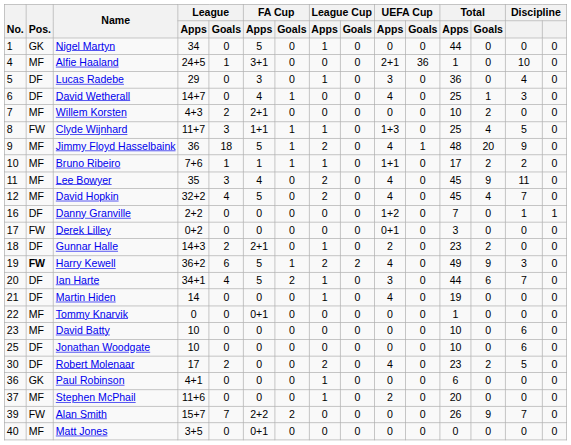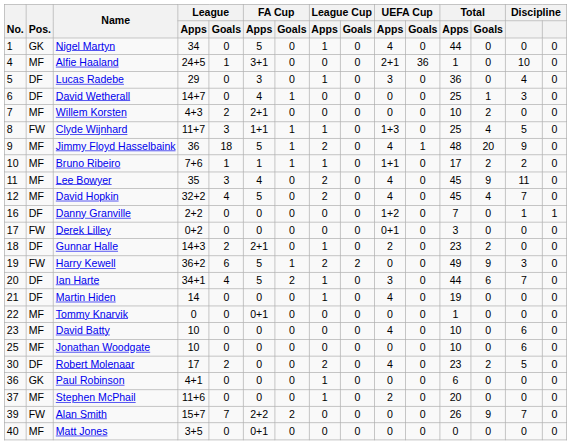 <table class="wikitable" style="text-align:center">
 <tr>
 <th rowspan="2" valign="bottom">No.</th>
 <th rowspan="2" valign="bottom">Pos.</th>
 <th rowspan="2">Name</th>
 <th colspan="2" width="85">League</th>
 <th colspan="2" width="85">FA Cup</th>
 <th colspan="2" width="85">League Cup</th>
 <th colspan="2" width="85">UEFA Cup</th>
 <th colspan="2" width="85">Total</th>
 <th colspan="2" width="85">Discipline</th>
 </tr>
 <tr>
 <th>Apps</th>
 <th>Goals</th>
 <th>Apps</th>
 <th>Goals</th>
 <th>Apps</th>
 <th>Goals</th>
 <th>Apps</th>
 <th>Goals</th>
 <th>Apps</th>
 <th>Goals</th>
 <th></th>
 <th></th>
 </tr>
 <tr>
 <td align="left">1</td>
 <td align="left">GK</td>
 <td align="left"> <a href='#'>Nigel Martyn</a></td>
 <td>34</td>
 <td>0</td>
 <td>5</td>
 <td>0</td>
 <td>1</td>
 <td>0</td>
-<td>0</td>
+<td>4</td>
 <td>0</td>
 <td>44</td>
 <td>0</td>
 <td>0</td>
 <td>0</td>
 </tr>
 <tr>
 <td align="left">4</td>
 <td align="left">MF</td>
 <td align="left"> <a href='#'>Alfie Haaland</a></td>
 <td>24+5</td>
 <td>1</td>
 <td>3+1</td>
 <td>0</td>
 <td>0</td>
 <td>0</td>
 <td>2+1</td>
 <td>36</td>
 <td>1</td>
 <td>0</td>
 <td>10</td>
 <td>0</td>
 </tr>
 <tr>
 <td align="left">5</td>
 <td align="left">DF</td>
 <td align="left"> <a href='#'>Lucas Radebe</a></td>
 <td>29</td>
 <td>0</td>
 <td>3</td>
 <td>0</td>
 <td>1</td>
 <td>0</td>
 <td>3</td>
 <td>0</td>
 <td>36</td>
 <td>0</td>
 <td>4</td>
 <td>0</td>
 </tr>
 <tr>
 <td align="left">6</td>
 <td align="left">DF</td>
 <td align="left"> <a href='#'>David Wetherall</a></td>
 <td>14+7</td>
 <td>0</td>
 <td>4</td>
 <td>1</td>
 <td>0</td>
 <td>0</td>
-<td>4</td>
+<td>0</td>
 <td>0</td>
 <td>25</td>
 <td>1</td>
 <td>3</td>
 <td>0</td>
 </tr>
 <tr>
 <td align="left">7</td>
 <td align="left">MF</td>
 <td align="left"> <a href='#'>Willem Korsten</a></td>
 <td>4+3</td>
 <td>2</td>
 <td>2+1</td>
 <td>0</td>
 <td>0</td>
 <td>0</td>
 <td>0</td>
 <td>0</td>
 <td>10</td>
 <td>2</td>
 <td>0</td>
 <td>0</td>
 </tr>
 <tr>
 <td align="left">8</td>
 <td align="left">FW</td>
 <td align="left"> <a href='#'>Clyde Wijnhard</a></td>
 <td>11+7</td>
 <td>3</td>
 <td>1+1</td>
 <td>1</td>
 <td>1</td>
 <td>0</td>
 <td>1+3</td>
 <td>0</td>
 <td>25</td>
 <td>4</td>
 <td>5</td>
 <td>0</td>
 </tr>
 <tr>
 <td align="left">9</td>
 <td align="left">MF</td>
 <td align="left"> <a href='#'>Jimmy Floyd Hasselbaink</a></td>
 <td>36</td>
 <td>18</td>
 <td>5</td>
 <td>1</td>
 <td>2</td>
 <td>0</td>
 <td>4</td>
 <td>1</td>
 <td>48</td>
 <td>20</td>
 <td>9</td>
 <td>0</td>
 </tr>
 <tr>
 <td align="left">10</td>
 <td align="left">MF</td>
 <td align="left"> <a href='#'>Bruno Ribeiro</a></td>
 <td>7+6</td>
 <td>1</td>
 <td>1</td>
 <td>1</td>
 <td>1</td>
 <td>0</td>
 <td>1+1</td>
 <td>0</td>
 <td>17</td>
 <td>2</td>
 <td>2</td>
 <td>0</td>
 </tr>
 <tr>
 <td align="left">11</td>
 <td align="left">MF</td>
 <td align="left"> <a href='#'>Lee Bowyer</a></td>
 <td>35</td>
 <td>3</td>
 <td>4</td>
 <td>0</td>
 <td>2</td>
 <td>0</td>
 <td>4</td>
 <td>0</td>
 <td>45</td>
 <td>9</td>
 <td>11</td>
 <td>0</td>
 </tr>
 <tr>
 <td align="left">12</td>
 <td align="left">MF</td>
 <td align="left"> <a href='#'>David Hopkin</a></td>
 <td>32+2</td>
 <td>4</td>
 <td>5</td>
 <td>0</td>
 <td>2</td>
 <td>0</td>
 <td>4</td>
 <td>0</td>
 <td>45</td>
 <td>4</td>
 <td>7</td>
 <td>0</td>
 </tr>
 <tr>
 <td align="left">16</td>
 <td align="left">DF</td>
 <td align="left"> <a href='#'>Danny Granville</a></td>
 <td>2+2</td>
 <td>0</td>
 <td>0</td>
 <td>0</td>
 <td>0</td>
 <td>0</td>
 <td>1+2</td>
 <td>0</td>
 <td>7</td>
 <td>0</td>
 <td>1</td>
 <td>1</td>
 </tr>
 <tr>
 <td align="left">17</td>
 <td align="left">FW</td>
 <td align="left"> <a href='#'>Derek Lilley</a></td>
 <td>0+2</td>
 <td>0</td>
 <td>0</td>
 <td>0</td>
 <td>0</td>
 <td>0</td>
 <td>0+1</td>
 <td>0</td>
 <td>3</td>
 <td>0</td>
 <td>0</td>
 <td>0</td>
 </tr>
 <tr>
 <td align="left">18</td>
 <td align="left">DF</td>
 <td align="left"> <a href='#'>Gunnar Halle</a></td>
 <td>14+3</td>
 <td>2</td>
 <td>2+1</td>
 <td>0</td>
 <td>1</td>
 <td>0</td>
 <td>2</td>
 <td>0</td>
 <td>23</td>
 <td>2</td>
 <td>0</td>
 <td>0</td>
 </tr>
 <tr>
 <td align="left">19</td>
-<td align="left"><strong>FW</strong></td>
+<td align="left">FW</td>
 <td align="left"> <a href='#'>Harry Kewell</a></td>
 <td>36+2</td>
 <td>6</td>
 <td>5</td>
 <td>1</td>
 <td>2</td>
 <td>2</td>
-<td>4</td>
+<td>0</td>
 <td>0</td>
 <td>49</td>
 <td>9</td>
 <td>3</td>
 <td>0</td>
 </tr>
 <tr>
 <td align="left">20</td>
 <td align="left">DF</td>
 <td align="left"> <a href='#'>Ian Harte</a></td>
 <td>34+1</td>
 <td>4</td>
 <td>5</td>
 <td>2</td>
 <td>1</td>
 <td>0</td>
 <td>3</td>
 <td>0</td>
 <td>44</td>
 <td>6</td>
 <td>7</td>
 <td>0</td>
 </tr>
 <tr>
 <td align="left">21</td>
 <td align="left">DF</td>
 <td align="left"> <a href='#'>Martin Hiden</a></td>
 <td>14</td>
 <td>0</td>
 <td>0</td>
 <td>0</td>
 <td>1</td>
 <td>0</td>
 <td>4</td>
 <td>0</td>
 <td>19</td>
 <td>0</td>
 <td>0</td>
 <td>0</td>
 </tr>
 <tr>
 <td align="left">22</td>
 <td align="left">MF</td>
 <td align="left"> <a href='#'>Tommy Knarvik</a></td>
 <td>0</td>
 <td>0</td>
 <td>0+1</td>
 <td>0</td>
 <td>0</td>
 <td>0</td>
 <td>0</td>
 <td>0</td>
 <td>1</td>
 <td>0</td>
 <td>0</td>
 <td>0</td>
 </tr>
 <tr>
 <td align="left">23</td>
 <td align="left">MF</td>
 <td align="left"> <a href='#'>David Batty</a></td>
 <td>10</td>
 <td>0</td>
 <td>0</td>
 <td>0</td>
 <td>0</td>
 <td>0</td>
-<td>0</td>
+<td>4</td>
 <td>0</td>
 <td>10</td>
 <td>0</td>
 <td>6</td>
 <td>0</td>
 </tr>
 <tr>
 <td align="left">25</td>
-<td align="left">DF</td>
+<td align="left">MF</td>
 <td align="left"> <a href='#'>Jonathan Woodgate</a></td>
 <td>10</td>
 <td>0</td>
 <td>0</td>
 <td>0</td>
 <td>0</td>
 <td>0</td>
 <td>0</td>
 <td>0</td>
 <td>10</td>
 <td>0</td>
 <td>6</td>
 <td>0</td>
 </tr>
 <tr>
 <td align="left">30</td>
 <td align="left">DF</td>
 <td align="left"> <a href='#'>Robert Molenaar</a></td>
 <td>17</td>
 <td>2</td>
 <td>0</td>
 <td>0</td>
 <td>2</td>
 <td>0</td>
 <td>4</td>
 <td>0</td>
 <td>23</td>
 <td>2</td>
 <td>5</td>
 <td>0</td>
 </tr>
 <tr>
 <td align="left">36</td>
 <td align="left">GK</td>
 <td align="left"> <a href='#'>Paul Robinson</a></td>
 <td>4+1</td>
 <td>0</td>
 <td>0</td>
 <td>0</td>
 <td>1</td>
 <td>0</td>
 <td>0</td>
 <td>0</td>
 <td>6</td>
 <td>0</td>
 <td>0</td>
 <td>0</td>
 </tr>
 <tr>
 <td align="left">37</td>
 <td align="left">MF</td>
 <td align="left"> <a href='#'>Stephen McPhail</a></td>
 <td>11+6</td>
 <td>0</td>
 <td>0</td>
 <td>0</td>
 <td>1</td>
 <td>0</td>
 <td>2</td>
 <td>0</td>
 <td>20</td>
 <td>0</td>
 <td>0</td>
 <td>0</td>
 </tr>
 <tr>
 <td align="left">39</td>
 <td align="left">FW</td>
 <td align="left"> <a href='#'>Alan Smith</a></td>
 <td>15+7</td>
 <td>7</td>
 <td>2+2</td>
 <td>2</td>
 <td>0</td>
 <td>0</td>
 <td>0</td>
 <td>0</td>
 <td>26</td>
 <td>9</td>
 <td>7</td>
 <td>0</td>
 </tr>
 <tr>
 <td align="left">40</td>
 <td align="left">MF</td>
 <td align="left"> <a href='#'>Matt Jones</a></td>
 <td>3+5</td>
 <td>0</td>
 <td>0+1</td>
 <td>0</td>
 <td>0</td>
 <td>0</td>
 <td>0</td>
 <td>0</td>
 <td>0</td>
 <td>0</td>
 <td>0</td>
 <td>0</td>
 </tr>
 </table>
